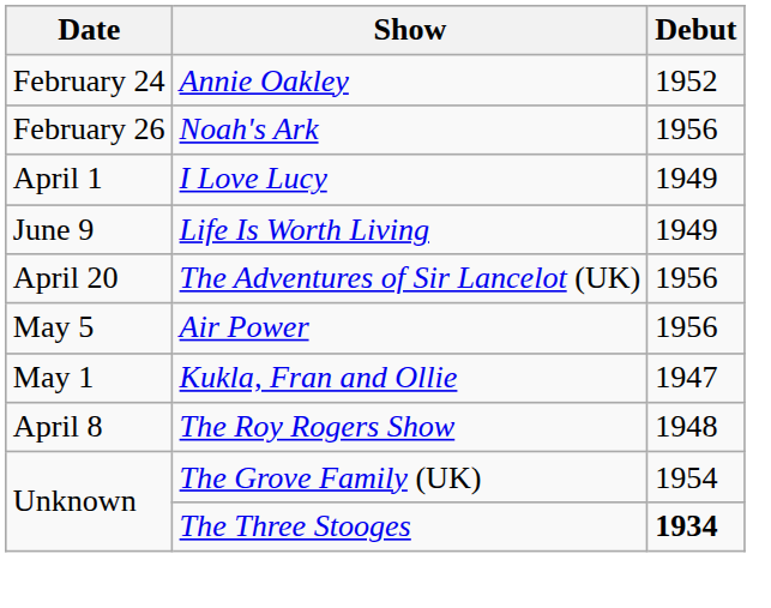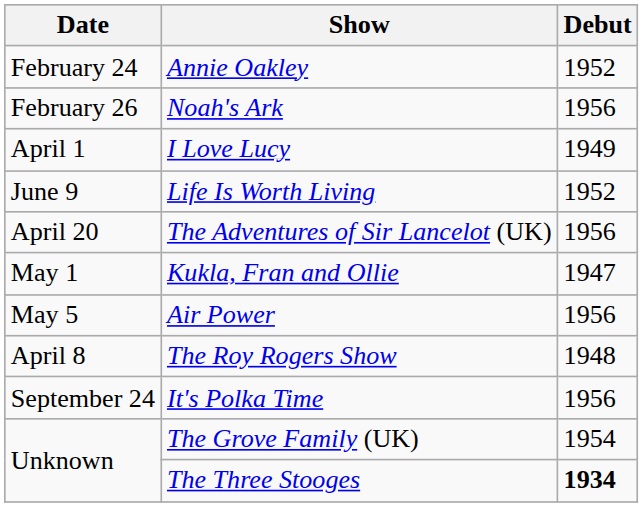 <table class="wikitable">
 <tr>
 <th>Date</th>
 <th>Show</th>
 <th>Debut</th>
 </tr>
 <tr>
 <td>February 24</td>
 <td><em><a href='#'>Annie Oakley</a></em></td>
 <td>1952</td>
 </tr>
 <tr>
 <td>February 26</td>
 <td><em><a href='#'>Noah's Ark</a></em></td>
 <td>1956</td>
 </tr>
 <tr>
 <td>April 1</td>
 <td><em><a href='#'>I Love Lucy</a></em></td>
 <td>1949</td>
 </tr>
 <tr>
 <td>June 9</td>
 <td><em><a href='#'>Life Is Worth Living</a></em></td>
-<td>1949</td>
+<td>1952</td>
 </tr>
 <tr>
 <td>April 20</td>
 <td><em><a href='#'>The Adventures of Sir Lancelot</a></em> (UK)</td>
-<td>1956</td>
-</tr>
-<tr>
-<td>May 5</td>
-<td><em><a href='#'>Air Power</a></em></td>
 <td>1956</td>
 </tr>
 <tr>
 <td>May 1</td>
 <td><em><a href='#'>Kukla, Fran and Ollie</a></em></td>
 <td>1947</td>
 </tr>
 <tr>
+<td>May 5</td>
+<td><em><a href='#'>Air Power</a></em></td>
+<td>1956</td>
+</tr>
+<tr>
 <td>April 8</td>
 <td><em><a href='#'>The Roy Rogers Show</a></em></td>
 <td>1948</td>
+</tr>
+<tr>
+<td>September 24</td>
+<td><em><a href='#'>It's Polka Time</a></em></td>
+<td>1956</td>
 </tr>
 <tr>
 <td rowspan="2">Unknown</td>
 <td><em><a href='#'>The Grove Family</a></em> (UK)</td>
 <td>1954</td>
 </tr>
 <tr>
 <td><em><a href='#'>The Three Stooges</a></em></td>
 <td><strong>1934</strong></td>
 </tr>
 </table>
